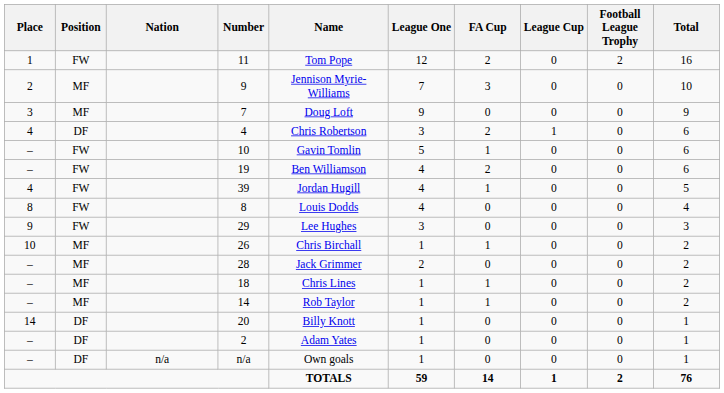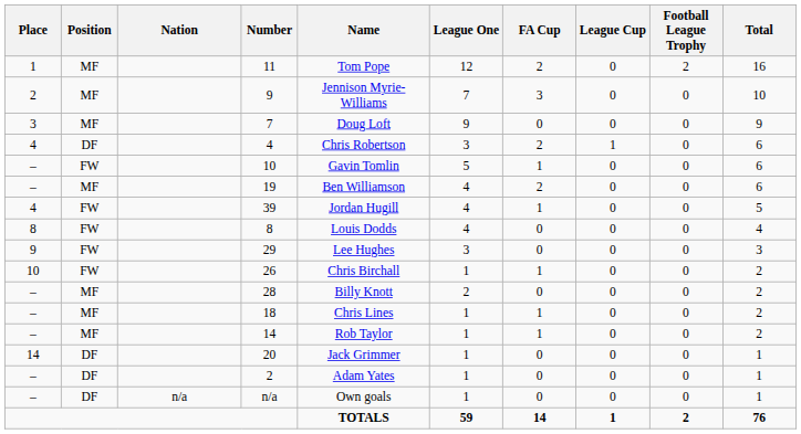 <table class="wikitable" style="font-size: 95%; text-align: center;">
 <tr>
 <th width=60>Place</th>
 <th width=60>Position</th>
 <th width=140>Nation</th>
 <th width=60>Number</th>
 <th width=150>Name</th>
 <th width=80>League One</th>
 <th width=80>FA Cup</th>
 <th width=80>League Cup</th>
 <th width=80>Football League Trophy</th>
 <th width=80>Total</th>
 </tr>
 <tr>
 <td>1</td>
-<td>FW</td>
+<td>MF</td>
 <td></td>
 <td>11</td>
 <td><a href='#'>Tom Pope</a></td>
 <td>12</td>
 <td>2</td>
 <td>0</td>
 <td>2</td>
 <td>16</td>
 </tr>
 <tr>
 <td>2</td>
 <td>MF</td>
 <td></td>
 <td>9</td>
 <td><a href='#'>Jennison Myrie-Williams</a></td>
 <td>7</td>
 <td>3</td>
 <td>0</td>
 <td>0</td>
 <td>10</td>
 </tr>
 <tr>
 <td>3</td>
 <td>MF</td>
 <td></td>
 <td>7</td>
 <td><a href='#'>Doug Loft</a></td>
 <td>9</td>
 <td>0</td>
 <td>0</td>
 <td>0</td>
 <td>9</td>
 </tr>
 <tr>
 <td>4</td>
 <td>DF</td>
 <td></td>
 <td>4</td>
 <td><a href='#'>Chris Robertson</a></td>
 <td>3</td>
 <td>2</td>
 <td>1</td>
 <td>0</td>
 <td>6</td>
 </tr>
 <tr>
 <td>–</td>
 <td>FW</td>
 <td></td>
 <td>10</td>
 <td><a href='#'>Gavin Tomlin</a></td>
 <td>5</td>
 <td>1</td>
 <td>0</td>
 <td>0</td>
 <td>6</td>
 </tr>
 <tr>
 <td>–</td>
-<td>FW</td>
+<td>MF</td>
 <td></td>
 <td>19</td>
 <td><a href='#'>Ben Williamson</a></td>
 <td>4</td>
 <td>2</td>
 <td>0</td>
 <td>0</td>
 <td>6</td>
 </tr>
 <tr>
 <td>4</td>
 <td>FW</td>
 <td></td>
 <td>39</td>
 <td><a href='#'>Jordan Hugill</a></td>
 <td>4</td>
 <td>1</td>
 <td>0</td>
 <td>0</td>
 <td>5</td>
 </tr>
 <tr>
 <td>8</td>
 <td>FW</td>
 <td></td>
 <td>8</td>
 <td><a href='#'>Louis Dodds</a></td>
 <td>4</td>
 <td>0</td>
 <td>0</td>
 <td>0</td>
 <td>4</td>
 </tr>
 <tr>
 <td>9</td>
 <td>FW</td>
 <td></td>
 <td>29</td>
 <td><a href='#'>Lee Hughes</a></td>
 <td>3</td>
 <td>0</td>
 <td>0</td>
 <td>0</td>
 <td>3</td>
 </tr>
 <tr>
 <td>10</td>
-<td>MF</td>
+<td>FW</td>
 <td></td>
 <td>26</td>
 <td><a href='#'>Chris Birchall</a></td>
 <td>1</td>
 <td>1</td>
 <td>0</td>
 <td>0</td>
 <td>2</td>
 </tr>
 <tr>
 <td>–</td>
 <td>MF</td>
 <td></td>
 <td>28</td>
-<td><a href='#'>Jack Grimmer</a></td>
+<td><a href='#'>Billy Knott</a></td>
 <td>2</td>
 <td>0</td>
 <td>0</td>
 <td>0</td>
 <td>2</td>
 </tr>
 <tr>
 <td>–</td>
 <td>MF</td>
 <td></td>
 <td>18</td>
 <td><a href='#'>Chris Lines</a></td>
 <td>1</td>
 <td>1</td>
 <td>0</td>
 <td>0</td>
 <td>2</td>
 </tr>
 <tr>
 <td>–</td>
 <td>MF</td>
 <td></td>
 <td>14</td>
 <td><a href='#'>Rob Taylor</a></td>
 <td>1</td>
 <td>1</td>
 <td>0</td>
 <td>0</td>
 <td>2</td>
 </tr>
 <tr>
 <td>14</td>
 <td>DF</td>
 <td></td>
 <td>20</td>
-<td><a href='#'>Billy Knott</a></td>
+<td><a href='#'>Jack Grimmer</a></td>
 <td>1</td>
 <td>0</td>
 <td>0</td>
 <td>0</td>
 <td>1</td>
 </tr>
 <tr>
 <td>–</td>
 <td>DF</td>
 <td></td>
 <td>2</td>
 <td><a href='#'>Adam Yates</a></td>
 <td>1</td>
 <td>0</td>
 <td>0</td>
 <td>0</td>
 <td>1</td>
 </tr>
 <tr>
 <td>–</td>
 <td>DF</td>
 <td>n/a</td>
 <td>n/a</td>
 <td>Own goals</td>
 <td>1</td>
 <td>0</td>
 <td>0</td>
 <td>0</td>
 <td>1</td>
 </tr>
 <tr>
 <td colspan="4"></td>
 <td><strong>TOTALS</strong></td>
 <td><strong>59</strong></td>
 <td><strong>14</strong></td>
 <td><strong>1</strong></td>
 <td><strong>2</strong></td>
 <td><strong>76</strong></td>
 </tr>
 </table>
